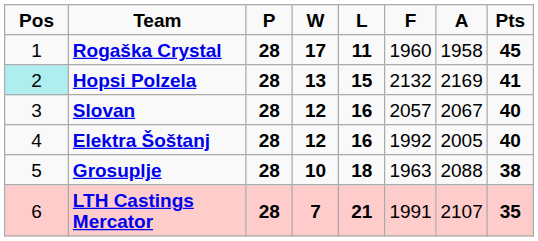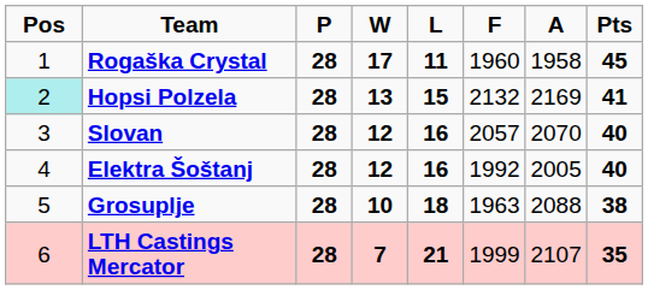 <table class="wikitable sortable" style="text-align: center; font-size:95%">
 <tr>
 <td width="44"><strong>Pos</strong></td>
 <td width="135"><strong>Team</strong></td>
 <td width="30"><strong>P</strong></td>
 <td width="30"><strong>W</strong></td>
 <td width="30"><strong>L</strong></td>
 <td width="30"><strong>F</strong></td>
 <td width="30"><strong>A</strong></td>
 <td width="30"><strong>Pts</strong></td>
 </tr>
 <tr>
 <td>1</td>
 <td align="left"><strong><a href='#'>Rogaška Crystal</a></strong></td>
 <td><strong>28</strong></td>
 <td><strong>17</strong></td>
 <td><strong>11</strong></td>
 <td>1960</td>
 <td>1958</td>
 <td><strong>45</strong></td>
 </tr>
 <tr>
 <td style="background: paleturquoise;">2</td>
 <td align="left"><strong><a href='#'>Hopsi Polzela</a></strong></td>
 <td><strong>28</strong></td>
 <td><strong>13</strong></td>
 <td><strong>15</strong></td>
 <td>2132</td>
 <td>2169</td>
 <td><strong>41</strong></td>
 </tr>
 <tr>
 <td>3</td>
 <td align="left"><strong><a href='#'>Slovan</a></strong></td>
 <td><strong>28</strong></td>
 <td><strong>12</strong></td>
 <td><strong>16</strong></td>
 <td>2057</td>
-<td>2067</td>
+<td>2070</td>
 <td><strong>40</strong></td>
 </tr>
 <tr>
 <td>4</td>
 <td align="left"><strong><a href='#'>Elektra Šoštanj</a></strong></td>
 <td><strong>28</strong></td>
 <td><strong>12</strong></td>
 <td><strong>16</strong></td>
 <td>1992</td>
 <td>2005</td>
 <td><strong>40</strong></td>
 </tr>
 <tr>
 <td>5</td>
 <td align="left"><strong><a href='#'>Grosuplje</a></strong></td>
 <td><strong>28</strong></td>
 <td><strong>10</strong></td>
 <td><strong>18</strong></td>
 <td>1963</td>
 <td>2088</td>
 <td><strong>38</strong></td>
 </tr>
 <tr bgcolor=FFCCCC>
 <td>6</td>
 <td align="left"><strong><a href='#'>LTH Castings Mercator</a></strong></td>
 <td><strong>28</strong></td>
 <td><strong>7</strong></td>
 <td><strong>21</strong></td>
-<td>1991</td>
+<td>1999</td>
 <td>2107</td>
 <td><strong>35</strong></td>
 </tr>
 </table>
